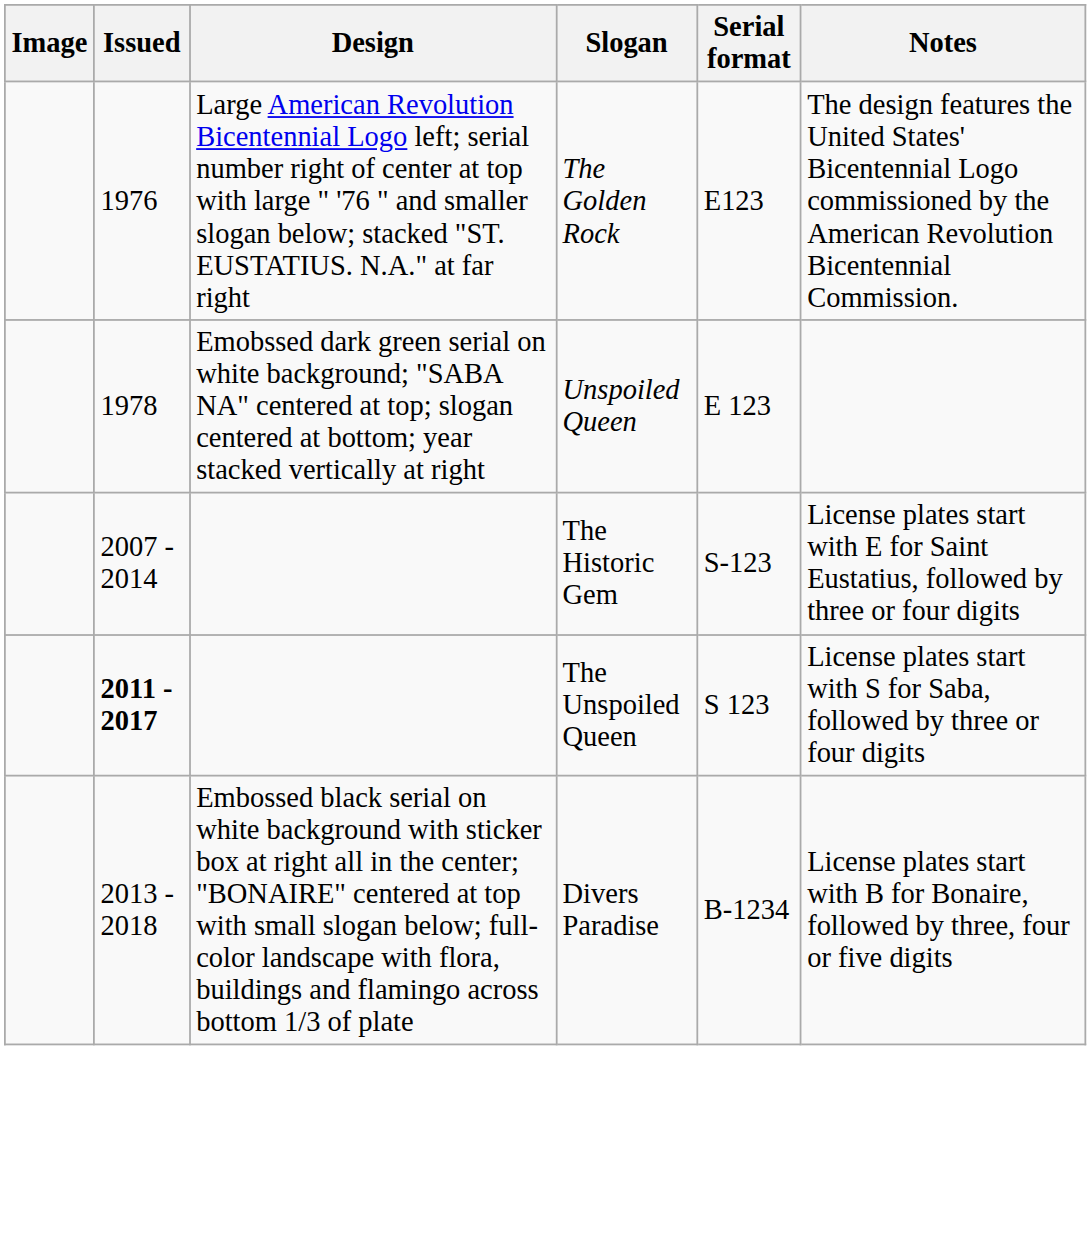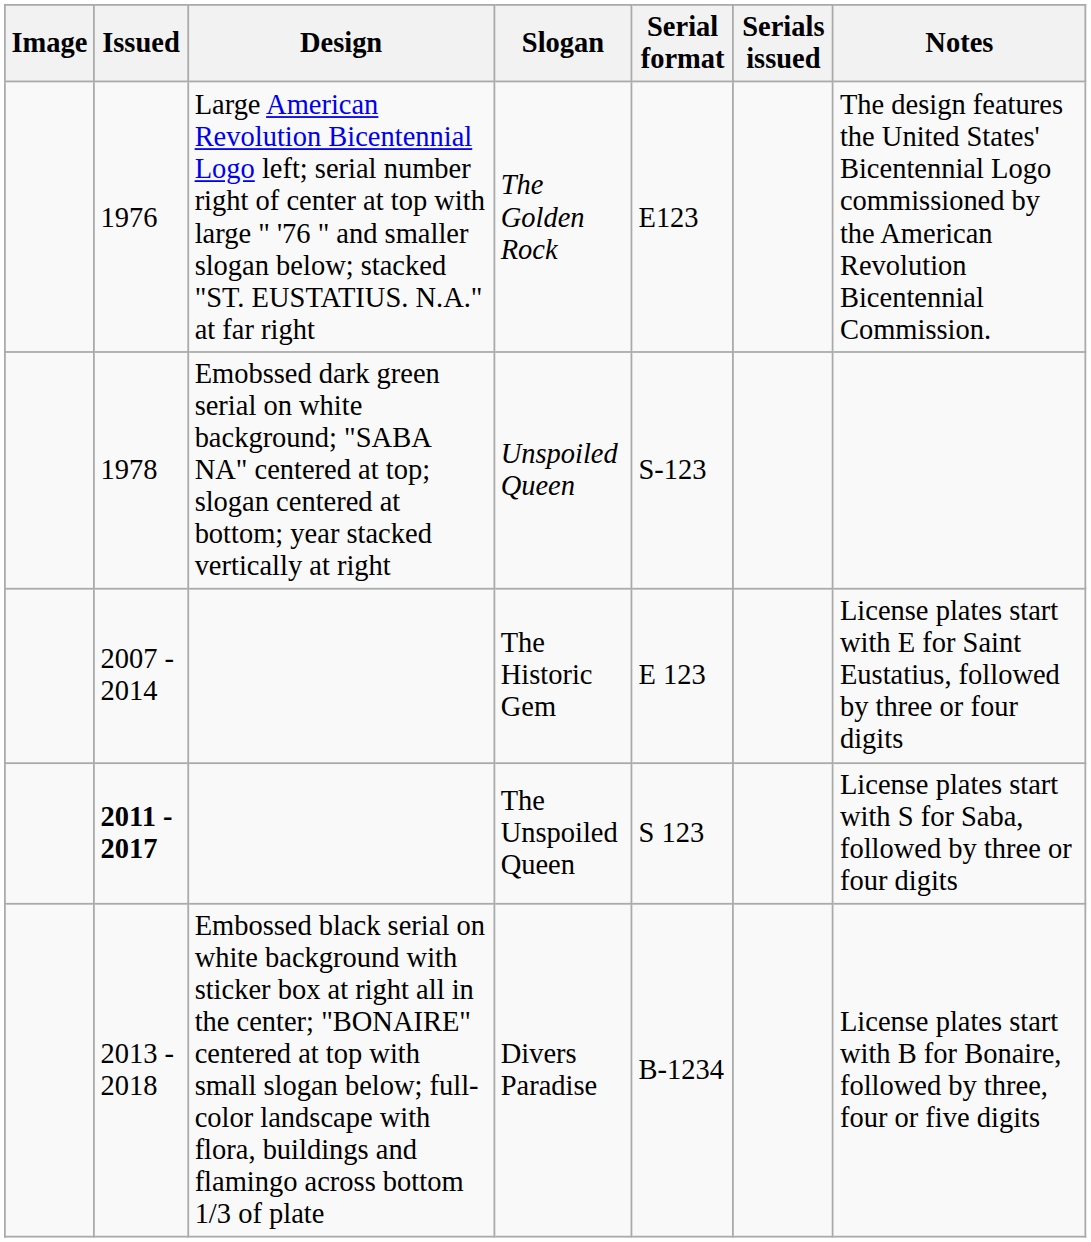 <table class="wikitable">
 <tr>
 <th>Image</th>
 <th>Issued</th>
 <th>Design</th>
 <th>Slogan</th>
 <th>Serial format</th>
+<th>Serials issued</th>
 <th>Notes</th>
 </tr>
 <tr>
 <td></td>
 <td>1976</td>
 <td>Large <a href='#'>American Revolution Bicentennial Logo</a> left; serial number right of center at top with large " '76 " and smaller slogan below; stacked "ST. EUSTATIUS. N.A." at far right</td>
 <td><em>The Golden Rock</em></td>
 <td>E123</td>
+<td></td>
 <td>The design features the United States' Bicentennial Logo commissioned by the American Revolution Bicentennial Commission.</td>
 </tr>
 <tr>
 <td></td>
 <td>1978</td>
 <td>Emobssed dark green serial on white background; "SABA NA" centered at top; slogan centered at bottom; year stacked vertically at right</td>
 <td><em>Unspoiled Queen</em></td>
-<td>E 123</td>
+<td>S-123</td>
+<td></td>
 <td></td>
 </tr>
 <tr>
 <td></td>
 <td>2007 - 2014</td>
 <td></td>
 <td>The Historic Gem</td>
-<td>S-123</td>
+<td>E 123</td>
+<td></td>
 <td>License plates start with E for Saint Eustatius, followed by three or four digits</td>
 </tr>
 <tr>
 <td></td>
 <td><strong>2011 - 2017</strong></td>
 <td></td>
 <td>The Unspoiled Queen</td>
 <td>S 123</td>
+<td></td>
 <td>License plates start with S for Saba, followed by three or four digits</td>
 </tr>
 <tr>
 <td></td>
 <td>2013 - 2018</td>
 <td>Embossed black serial on white background with sticker box at right all in the center; "BONAIRE" centered at top with small slogan below; full-color landscape with flora, buildings and flamingo across bottom 1/3 of plate</td>
 <td>Divers Paradise</td>
 <td>B-1234</td>
+<td></td>
 <td>License plates start with B for Bonaire, followed by three, four or five digits</td>
 </tr>
 </table>
